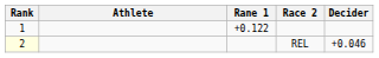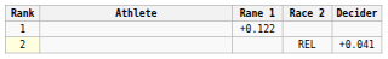 <table class=wikitable style="text-align:center">
 <tr>
 <th width=40>Rank</th>
 <th width=250>Athlete</th>
 <th width=60>Rane 1</th>
 <th width=60>Race 2</th>
 <th width=60>Decider</th>
 </tr>
 <tr>
 <td>1</td>
 <td align=left></td>
 <td>+0.122</td>
 <td></td>
 <td></td>
 </tr>
 <tr>
 <td style="background: lightyellow;">2</td>
 <td align=left></td>
 <td></td>
 <td>REL</td>
-<td>+0.046</td>
+<td>+0.041</td>
 </tr>
 </table>
